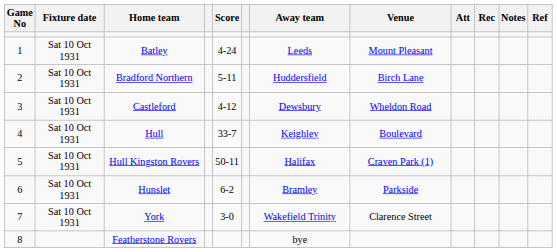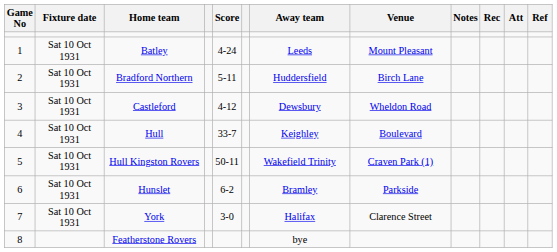 <table class="wikitable" style="text-align:center;">
 <tr>
 <th width=20 abbr="No">Game No</th>
 <th width=100 abbr="Date">Fixture date</th>
 <th width=150 abbr="Home team">Home team</th>
 <th width=5 abbr="space"></th>
 <th width=20 abbr="Score">Score</th>
 <th width=5 abbr="space"></th>
 <th width=150 abbr="Away team">Away team</th>
 <th width=150 abbr="Venue">Venue</th>
+<th width=20 abbr="Notes">Notes</th>
+<th width=30 abbr="Rec">Rec</th>
 <th width=30 abbr="Att">Att</th>
-<th width=30 abbr="Rec">Rec</th>
-<th width=20 abbr="Notes">Notes</th>
 <th width=30 abbr="Ref">Ref</th>
 </tr>
 <tr>
 <td></td>
 <td></td>
 <td></td>
 <td></td>
 <td></td>
 <td></td>
 <td></td>
 <td></td>
 <td></td>
 <td></td>
 <td></td>
 <td></td>
 </tr>
 <tr>
 <td>1</td>
 <td>Sat 10 Oct 1931</td>
 <td><a href='#'>Batley</a></td>
 <td></td>
 <td>4-24</td>
 <td></td>
 <td><a href='#'>Leeds</a></td>
 <td><a href='#'>Mount Pleasant</a></td>
 <td></td>
 <td></td>
 <td></td>
 <td></td>
 </tr>
 <tr>
 <td>2</td>
 <td>Sat 10 Oct 1931</td>
 <td><a href='#'>Bradford Northern</a></td>
 <td></td>
 <td>5-11</td>
 <td></td>
 <td><a href='#'>Huddersfield</a></td>
 <td><a href='#'>Birch Lane</a></td>
 <td></td>
 <td></td>
 <td></td>
 <td></td>
 </tr>
 <tr>
 <td>3</td>
 <td>Sat 10 Oct 1931</td>
 <td><a href='#'>Castleford</a></td>
 <td></td>
 <td>4-12</td>
 <td></td>
 <td><a href='#'>Dewsbury</a></td>
 <td><a href='#'>Wheldon Road</a></td>
 <td></td>
 <td></td>
 <td></td>
 <td></td>
 </tr>
 <tr>
 <td>4</td>
 <td>Sat 10 Oct 1931</td>
 <td><a href='#'>Hull</a></td>
 <td></td>
 <td>33-7</td>
 <td></td>
 <td><a href='#'>Keighley</a></td>
 <td><a href='#'>Boulevard</a></td>
 <td></td>
 <td></td>
 <td></td>
 <td></td>
 </tr>
 <tr>
 <td>5</td>
 <td>Sat 10 Oct 1931</td>
 <td><a href='#'>Hull Kingston Rovers</a></td>
 <td></td>
 <td>50-11</td>
 <td></td>
-<td><a href='#'>Halifax</a></td>
+<td><a href='#'>Wakefield Trinity</a></td>
 <td><a href='#'>Craven Park (1)</a></td>
 <td></td>
 <td></td>
 <td></td>
 <td></td>
 </tr>
 <tr>
 <td>6</td>
 <td>Sat 10 Oct 1931</td>
 <td><a href='#'>Hunslet</a></td>
 <td></td>
 <td>6-2</td>
 <td></td>
 <td><a href='#'>Bramley</a></td>
 <td><a href='#'>Parkside</a></td>
 <td></td>
 <td></td>
 <td></td>
 <td></td>
 </tr>
 <tr>
 <td>7</td>
 <td>Sat 10 Oct 1931</td>
 <td><a href='#'>York</a></td>
 <td></td>
 <td>3-0</td>
 <td></td>
-<td><a href='#'>Wakefield Trinity</a></td>
+<td><a href='#'>Halifax</a></td>
 <td>Clarence Street</td>
 <td></td>
 <td></td>
 <td></td>
 <td></td>
 </tr>
 <tr>
 <td>8</td>
 <td></td>
 <td><a href='#'>Featherstone Rovers</a></td>
 <td></td>
 <td></td>
 <td></td>
 <td>bye</td>
 <td></td>
 <td></td>
 <td></td>
 <td></td>
 <td></td>
 </tr>
 </table>
